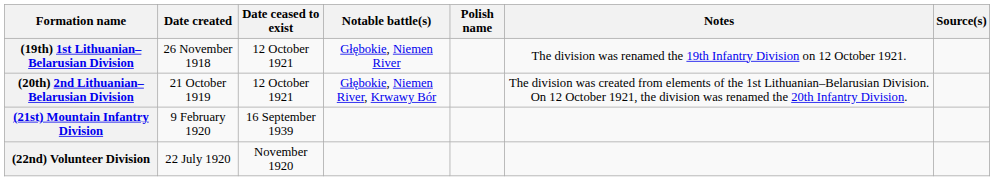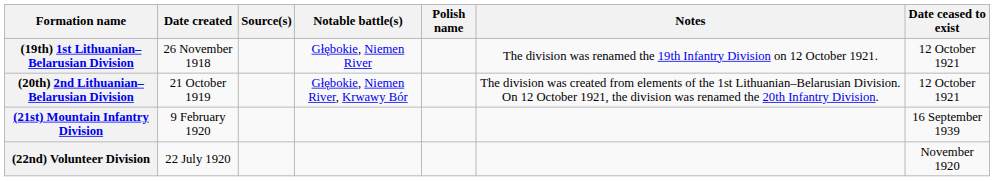 <table class="wikitable sortable plainrowheaders" style="text-align: left; border-spacing: 2px; border: 1px solid darkgray;">
 <tr>
 <th scope="col">Formation name</th>
 <th scope="col">Date created</th>
-<th scope="col">Date ceased to exist</th>
+<th scope="col"  width="1%" class="unsortable">Source(s)</th>
 <th scope="col">Notable battle(s)</th>
 <th scope="col" class="unsortable">Polish name</th>
 <th scope="col" class="unsortable">Notes</th>
-<th scope="col"  width="1%" class="unsortable">Source(s)</th>
+<th scope="col">Date ceased to exist</th>
 </tr>
 <tr>
 <th align="center" scope="row">(19th) <a href='#'>1st Lithuanian–Belarusian Division</a></th>
 <td align="center">26 November 1918</td>
-<td align="center">12 October 1921</td>
+<td align="center"></td>
 <td align="center"><a href='#'>Głębokie</a>, <a href='#'>Niemen River</a></td>
 <td align="center"></td>
 <td align="center">The division was renamed the <a href='#'>19th Infantry Division</a> on 12 October 1921.</td>
-<td align="center"></td>
+<td align="center">12 October 1921</td>
 </tr>
 <tr>
 <th align="center" scope="row">(20th) <a href='#'>2nd Lithuanian–Belarusian Division</a></th>
 <td align="center">21 October 1919</td>
-<td align="center">12 October 1921</td>
+<td align="center"></td>
 <td align="center"><a href='#'>Głębokie</a>, <a href='#'>Niemen River</a>, <a href='#'>Krwawy Bór</a></td>
 <td align="center"></td>
 <td align="center">The division was created from elements of the 1st Lithuanian–Belarusian Division. On 12 October 1921, the division was renamed the <a href='#'>20th Infantry Division</a>.</td>
-<td align="center"></td>
+<td align="center">12 October 1921</td>
 </tr>
 <tr>
 <th align="center" scope="row"><a href='#'>(21st) Mountain Infantry Division</a></th>
 <td align="center">9 February 1920</td>
-<td align="center">16 September 1939</td>
 <td align="center"></td>
 <td align="center"></td>
 <td align="center"></td>
 <td align="center"></td>
+<td align="center">16 September 1939</td>
 </tr>
 <tr>
 <th align="center" scope="row">(22nd) Volunteer Division</th>
 <td align="center">22 July 1920</td>
-<td align="center">November 1920</td>
 <td align="center"></td>
 <td align="center"></td>
 <td align="center"></td>
 <td align="center"></td>
+<td align="center">November 1920</td>
 </tr>
 </table>
